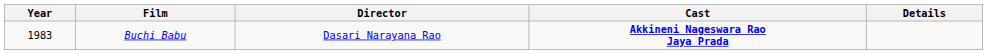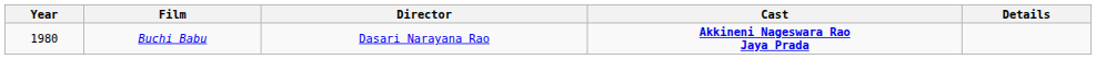 <table class="wikitable sortable"  style="text-align:center; width:98%;">
 <tr>
 <th>Year</th>
 <th>Film</th>
 <th>Director</th>
 <th>Cast</th>
 <th>Details</th>
 </tr>
 <tr>
-<td>1983</td>
+<td>1980</td>
 <td><em><a href='#'>Buchi Babu</a></em></td>
 <td><a href='#'>Dasari Narayana Rao</a></td>
 <td><strong><a href='#'>Akkineni Nageswara Rao</a><br><a href='#'>Jaya Prada</a></strong></td>
 <td></td>
 </tr>
 </table>
